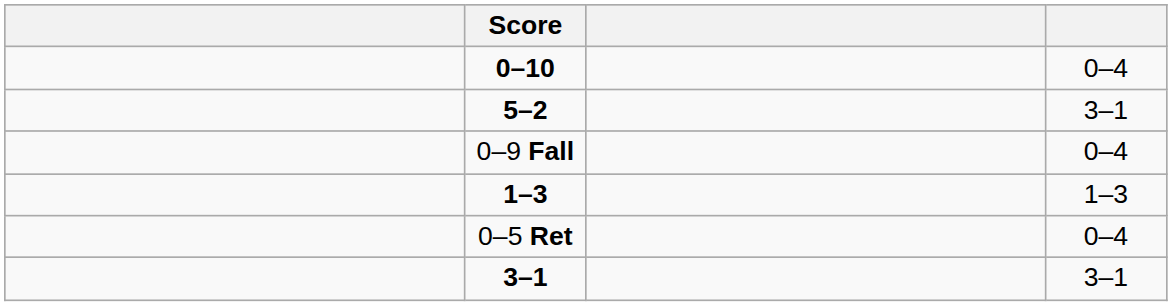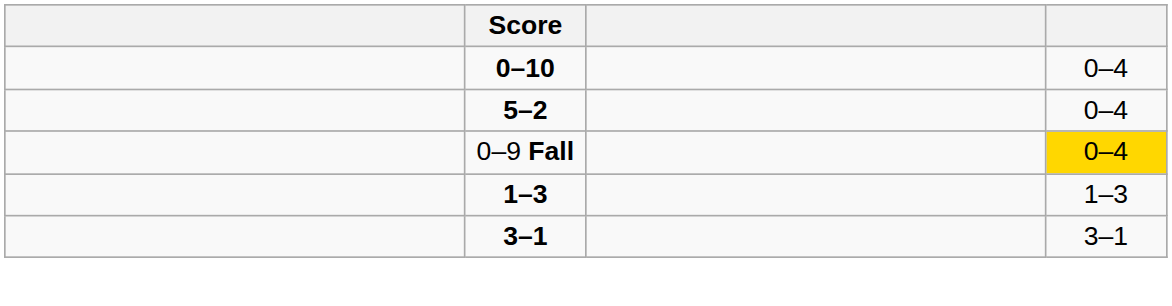 <table class="wikitable" style="text-align: center; ">
 <tr>
 <th align="right" width="270"></th>
 <th width="65">Score</th>
 <th align="left" width="270"></th>
 <th width="65"></th>
 </tr>
 <tr>
 <td align="left"></td>
 <td><strong>0–10</strong></td>
 <td align="left"><strong></strong></td>
 <td>0–4 <strong></strong></td>
 </tr>
 <tr>
 <td align="left"><strong></strong></td>
 <td><strong>5–2</strong></td>
 <td align="left"></td>
-<td>3–1 <strong></strong></td>
+<td>0–4 <strong></strong></td>
 </tr>
 <tr>
 <td align="left"></td>
 <td>0–9 <strong>Fall</strong></td>
 <td align="left"><strong></strong></td>
-<td>0–4 <strong></strong></td>
+<td style="background: gold;">0–4 <strong></strong></td>
 </tr>
 <tr>
 <td align="left"></td>
 <td><strong>1–3</strong></td>
 <td align="left"><strong></strong></td>
 <td>1–3 <strong></strong></td>
 </tr>
 <tr>
-<td align="left"></td>
-<td>0–5 <strong>Ret</strong></td>
-<td align="left"><strong></strong></td>
-<td>0–4 <strong></strong></td>
-</tr>
-<tr>
 <td align="left"><strong></strong></td>
 <td><strong>3–1</strong></td>
 <td align="left"></td>
 <td>3–1 <strong></strong></td>
 </tr>
 </table>
